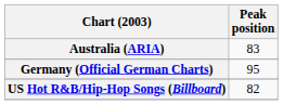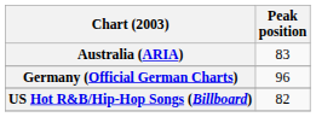 <table class="wikitable sortable plainrowheaders" style="text-align:center">
 <tr>
 <th>Chart (2003)</th>
 <th>Peak<br>position</th>
 </tr>
 <tr>
 <th scope="row">Australia (<a href='#'>ARIA</a>)</th>
 <td style="text-align:center;">83</td>
 </tr>
 <tr>
 </tr>
 <tr>
 </tr>
 <tr>
 <th scope="row">Germany (<a href='#'>Official German Charts</a>)</th>
-<td style="text-align:center;">95</td>
+<td style="text-align:center;">96</td>
 </tr>
 <tr>
 </tr>
 <tr>
 </tr>
 <tr>
 </tr>
 <tr>
 <th scope="row">US <a href='#'>Hot R&B/Hip-Hop Songs</a> (<em><a href='#'>Billboard</a></em>)</th>
 <td style="text-align:center;">82</td>
 </tr>
 <tr>
 </tr>
 </table>
